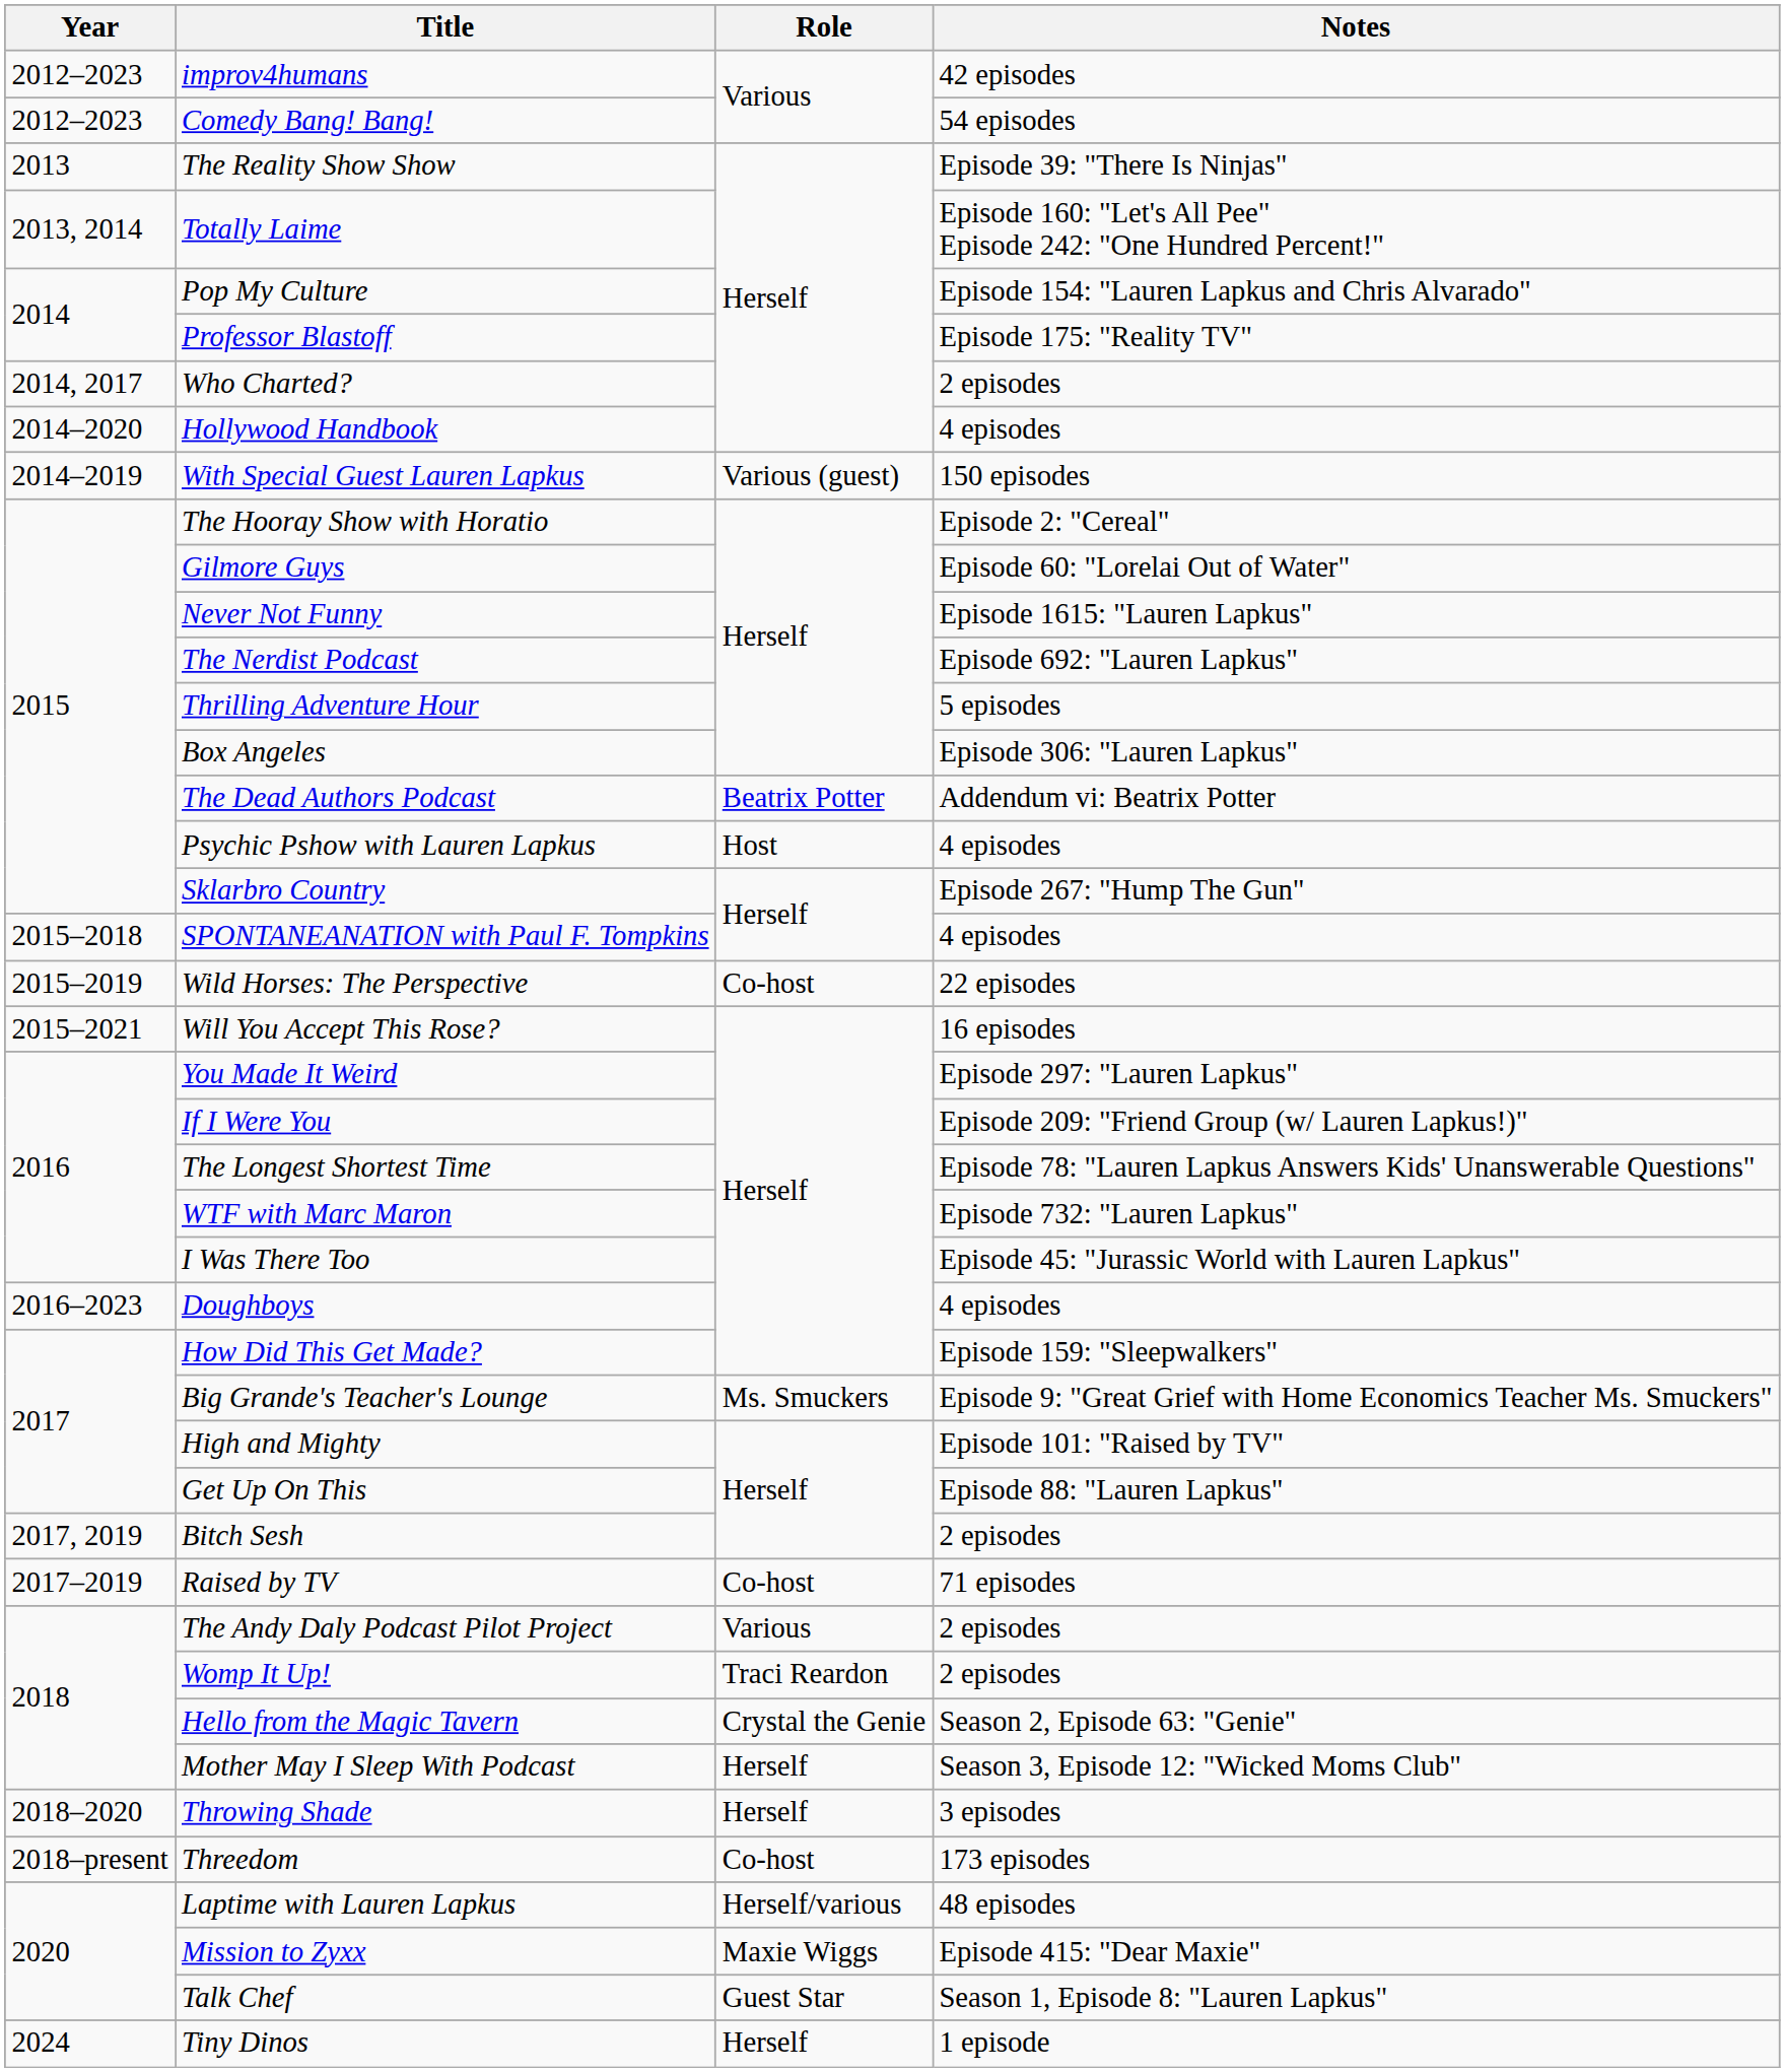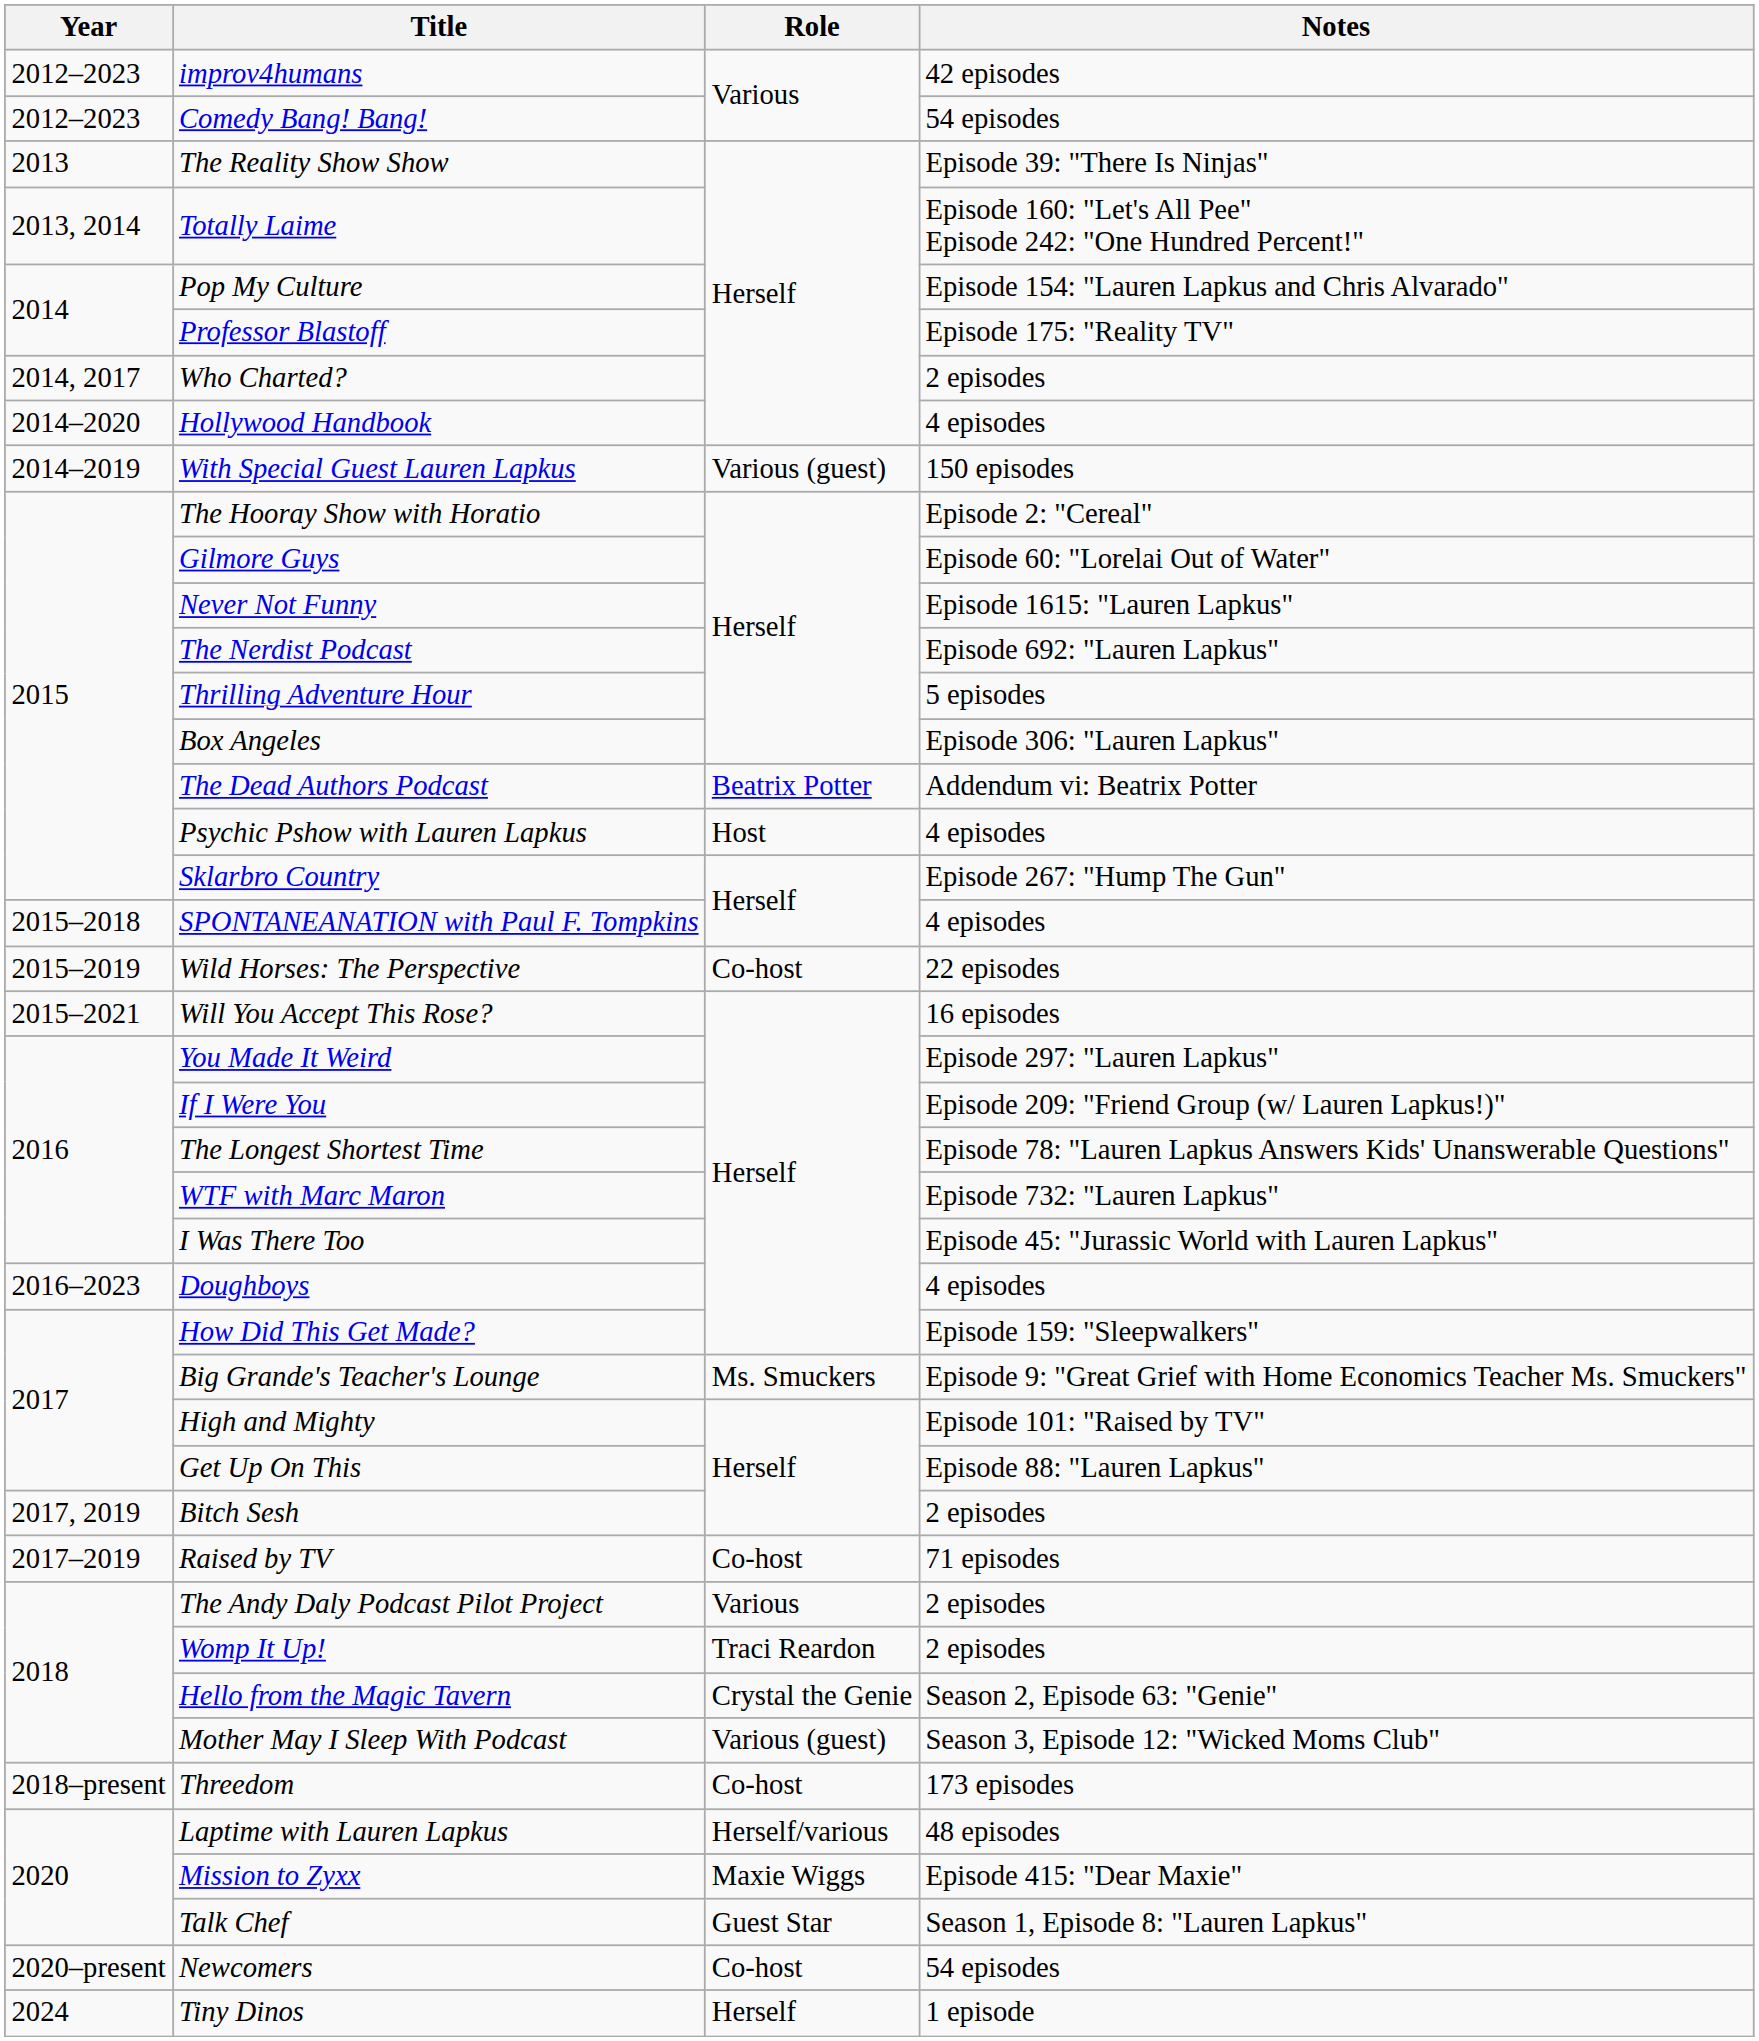 <table class="wikitable">
 <tr>
 <th>Year</th>
 <th>Title</th>
 <th>Role</th>
 <th>Notes</th>
 </tr>
 <tr>
 <td>2012–2023</td>
 <td><em><a href='#'>improv4humans</a></em></td>
 <td rowspan="2">Various</td>
 <td>42 episodes</td>
 </tr>
 <tr>
 <td>2012–2023</td>
 <td><em><a href='#'>Comedy Bang! Bang!</a></em></td>
 <td>54 episodes</td>
 </tr>
 <tr>
 <td>2013</td>
 <td><em>The Reality Show Show</em></td>
 <td rowspan="6">Herself</td>
 <td>Episode 39: "There Is Ninjas"</td>
 </tr>
 <tr>
 <td>2013, 2014</td>
 <td><em><a href='#'>Totally Laime</a></em></td>
 <td>Episode 160: "Let's All Pee"<br>Episode 242: "One Hundred Percent!"</td>
 </tr>
 <tr>
 <td rowspan="2">2014</td>
 <td><em>Pop My Culture</em></td>
 <td>Episode 154: "Lauren Lapkus and Chris Alvarado"</td>
 </tr>
 <tr>
 <td><em><a href='#'>Professor Blastoff</a></em></td>
 <td>Episode 175: "Reality TV"</td>
 </tr>
 <tr>
 <td>2014, 2017</td>
 <td><em>Who Charted?</em></td>
 <td>2 episodes</td>
 </tr>
 <tr>
 <td>2014–2020</td>
 <td><em><a href='#'>Hollywood Handbook</a></em></td>
 <td>4 episodes</td>
 </tr>
 <tr>
 <td>2014–2019</td>
 <td><em><a href='#'>With Special Guest Lauren Lapkus</a></em></td>
 <td>Various (guest)</td>
 <td>150 episodes</td>
 </tr>
 <tr>
 <td rowspan="9">2015</td>
 <td><em>The Hooray Show with Horatio</em></td>
 <td rowspan="6">Herself</td>
 <td>Episode 2: "Cereal"</td>
 </tr>
 <tr>
 <td><em><a href='#'>Gilmore Guys</a></em></td>
 <td>Episode 60: "Lorelai Out of Water"</td>
 </tr>
 <tr>
 <td><em><a href='#'>Never Not Funny</a></em></td>
 <td>Episode 1615: "Lauren Lapkus"</td>
 </tr>
 <tr>
 <td><em><a href='#'>The Nerdist Podcast</a></em></td>
 <td>Episode 692: "Lauren Lapkus"</td>
 </tr>
 <tr>
 <td><em><a href='#'>Thrilling Adventure Hour</a></em></td>
 <td>5 episodes</td>
 </tr>
 <tr>
 <td><em>Box Angeles</em></td>
 <td>Episode 306: "Lauren Lapkus"</td>
 </tr>
 <tr>
 <td><em><a href='#'>The Dead Authors Podcast</a></em></td>
 <td><a href='#'>Beatrix Potter</a></td>
 <td>Addendum vi: Beatrix Potter</td>
 </tr>
 <tr>
 <td><em>Psychic Pshow with Lauren Lapkus</em></td>
 <td>Host</td>
 <td>4 episodes</td>
 </tr>
 <tr>
 <td><em><a href='#'>Sklarbro Country</a></em></td>
 <td rowspan="2">Herself</td>
 <td>Episode 267: "Hump The Gun"</td>
 </tr>
 <tr>
 <td>2015–2018</td>
 <td><em><a href='#'>SPONTANEANATION with Paul F. Tompkins</a></em></td>
 <td>4 episodes</td>
 </tr>
 <tr>
 <td>2015–2019</td>
 <td><em>Wild Horses: The Perspective</em></td>
 <td>Co-host</td>
 <td>22 episodes</td>
 </tr>
 <tr>
 <td>2015–2021</td>
 <td><em>Will You Accept This Rose?</em></td>
 <td rowspan="8">Herself</td>
 <td>16 episodes</td>
 </tr>
 <tr>
 <td rowspan="5">2016</td>
 <td><em><a href='#'>You Made It Weird</a></em></td>
 <td>Episode 297: "Lauren Lapkus"</td>
 </tr>
 <tr>
 <td><em><a href='#'>If I Were You</a></em></td>
 <td>Episode 209: "Friend Group (w/ Lauren Lapkus!)"</td>
 </tr>
 <tr>
 <td><em>The Longest Shortest Time</em></td>
 <td>Episode 78: "Lauren Lapkus Answers Kids' Unanswerable Questions"</td>
 </tr>
 <tr>
 <td><em><a href='#'>WTF with Marc Maron</a></em></td>
 <td>Episode 732: "Lauren Lapkus"</td>
 </tr>
 <tr>
 <td><em>I Was There Too</em></td>
 <td>Episode 45: "Jurassic World with Lauren Lapkus"</td>
 </tr>
 <tr>
 <td>2016–2023</td>
 <td><em><a href='#'>Doughboys</a></em></td>
 <td>4 episodes</td>
 </tr>
 <tr>
 <td rowspan="4">2017</td>
 <td><em><a href='#'>How Did This Get Made?</a></em></td>
 <td>Episode 159: "Sleepwalkers"</td>
 </tr>
 <tr>
 <td><em>Big Grande's Teacher's Lounge</em></td>
 <td>Ms. Smuckers</td>
 <td>Episode 9: "Great Grief with Home Economics Teacher Ms. Smuckers"</td>
 </tr>
 <tr>
 <td><em>High and Mighty</em></td>
 <td rowspan="3">Herself</td>
 <td>Episode 101: "Raised by TV"</td>
 </tr>
 <tr>
 <td><em>Get Up On This</em></td>
 <td>Episode 88: "Lauren Lapkus"</td>
 </tr>
 <tr>
 <td>2017, 2019</td>
 <td><em>Bitch Sesh</em></td>
 <td>2 episodes</td>
 </tr>
 <tr>
 <td>2017–2019</td>
 <td><em>Raised by TV</em></td>
 <td>Co-host</td>
 <td>71 episodes</td>
 </tr>
 <tr>
 <td rowspan="4">2018</td>
 <td><em>The Andy Daly Podcast Pilot Project</em></td>
 <td>Various</td>
 <td>2 episodes</td>
 </tr>
 <tr>
 <td><em><a href='#'>Womp It Up!</a></em></td>
 <td>Traci Reardon</td>
 <td>2 episodes</td>
 </tr>
 <tr>
 <td><em><a href='#'>Hello from the Magic Tavern</a></em></td>
 <td>Crystal the Genie</td>
 <td>Season 2, Episode 63: "Genie"</td>
 </tr>
 <tr>
 <td><em>Mother May I Sleep With Podcast</em></td>
-<td>Herself</td>
+<td>Various (guest)</td>
 <td>Season 3, Episode 12: "Wicked Moms Club"</td>
-</tr>
-<tr>
-<td>2018–2020</td>
-<td><em><a href='#'>Throwing Shade</a></em></td>
-<td>Herself</td>
-<td>3 episodes</td>
 </tr>
 <tr>
 <td>2018–present</td>
 <td><em>Threedom</em></td>
 <td>Co-host</td>
 <td>173 episodes</td>
 </tr>
 <tr>
 <td rowspan="3">2020</td>
 <td><em>Laptime with Lauren Lapkus</em></td>
 <td>Herself/various</td>
 <td>48 episodes</td>
 </tr>
 <tr>
 <td><em><a href='#'>Mission to Zyxx</a></em></td>
 <td>Maxie Wiggs</td>
 <td>Episode 415: "Dear Maxie"</td>
 </tr>
 <tr>
 <td><em>Talk Chef</em></td>
 <td>Guest Star</td>
 <td>Season 1, Episode 8: "Lauren Lapkus"</td>
 </tr>
 <tr>
+<td>2020–present</td>
+<td><em>Newcomers</em></td>
+<td>Co-host</td>
+<td>54 episodes</td>
+</tr>
+<tr>
 <td>2024</td>
 <td><em>Tiny Dinos</em></td>
 <td>Herself</td>
 <td>1 episode</td>
 </tr>
 </table>
